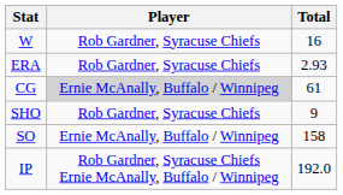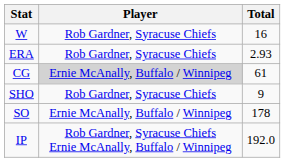 <table class="wikitable" width="40%" style="text-align:center;">
 <tr>
 <th width="5%">Stat</th>
 <th width="60%">Player</th>
 <th width="5%">Total</th>
 </tr>
 <tr>
 <td><a href='#'>W</a></td>
 <td><a href='#'>Rob Gardner</a>, <a href='#'>Syracuse Chiefs</a></td>
 <td>16</td>
 </tr>
 <tr>
 <td><a href='#'>ERA</a></td>
 <td><a href='#'>Rob Gardner</a>, <a href='#'>Syracuse Chiefs</a></td>
 <td>2.93</td>
 </tr>
 <tr>
 <td><a href='#'>CG</a></td>
 <td style="background: lightgrey;"><a href='#'>Ernie McAnally</a>, <a href='#'>Buffalo</a> / <a href='#'>Winnipeg</a></td>
 <td>61</td>
 </tr>
 <tr>
 <td><a href='#'>SHO</a></td>
 <td><a href='#'>Rob Gardner</a>, <a href='#'>Syracuse Chiefs</a></td>
 <td>9</td>
 </tr>
 <tr>
 <td><a href='#'>SO</a></td>
 <td><a href='#'>Ernie McAnally</a>, <a href='#'>Buffalo</a> / <a href='#'>Winnipeg</a></td>
-<td>158</td>
+<td>178</td>
 </tr>
 <tr>
 <td><a href='#'>IP</a></td>
 <td><a href='#'>Rob Gardner</a>, <a href='#'>Syracuse Chiefs</a> <br> <a href='#'>Ernie McAnally</a>, <a href='#'>Buffalo</a> / <a href='#'>Winnipeg</a></td>
 <td>192.0</td>
 </tr>
 </table>
